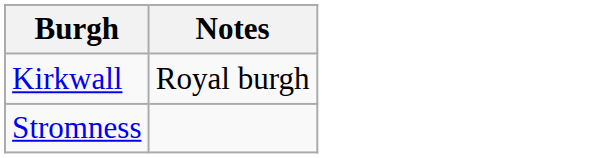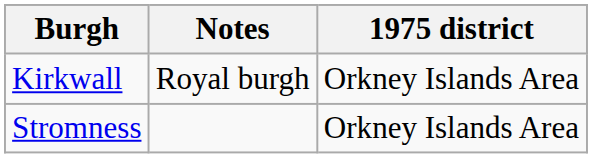 <table class="wikitable">
 <tr>
 <th>Burgh</th>
 <th>Notes</th>
+<th>1975 district</th>
 </tr>
 <tr>
 <td><a href='#'>Kirkwall</a></td>
 <td>Royal burgh</td>
+<td>Orkney Islands Area</td>
 </tr>
 <tr>
 <td><a href='#'>Stromness</a></td>
 <td></td>
+<td>Orkney Islands Area</td>
 </tr>
 </table>
